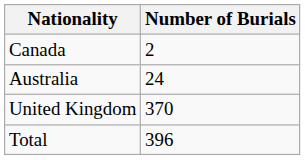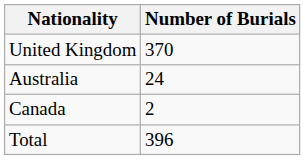 <table class="wikitable">
 <tr>
 <th>Nationality</th>
 <th>Number of Burials</th>
 </tr>
 <tr>
-<td>Canada</td>
-<td>2</td>
+<td>United Kingdom</td>
+<td>370</td>
 </tr>
 <tr>
 <td>Australia</td>
 <td>24</td>
 </tr>
 <tr>
-<td>United Kingdom</td>
-<td>370</td>
+<td>Canada</td>
+<td>2</td>
 </tr>
 <tr>
 <td>Total</td>
 <td>396</td>
 </tr>
 </table>
